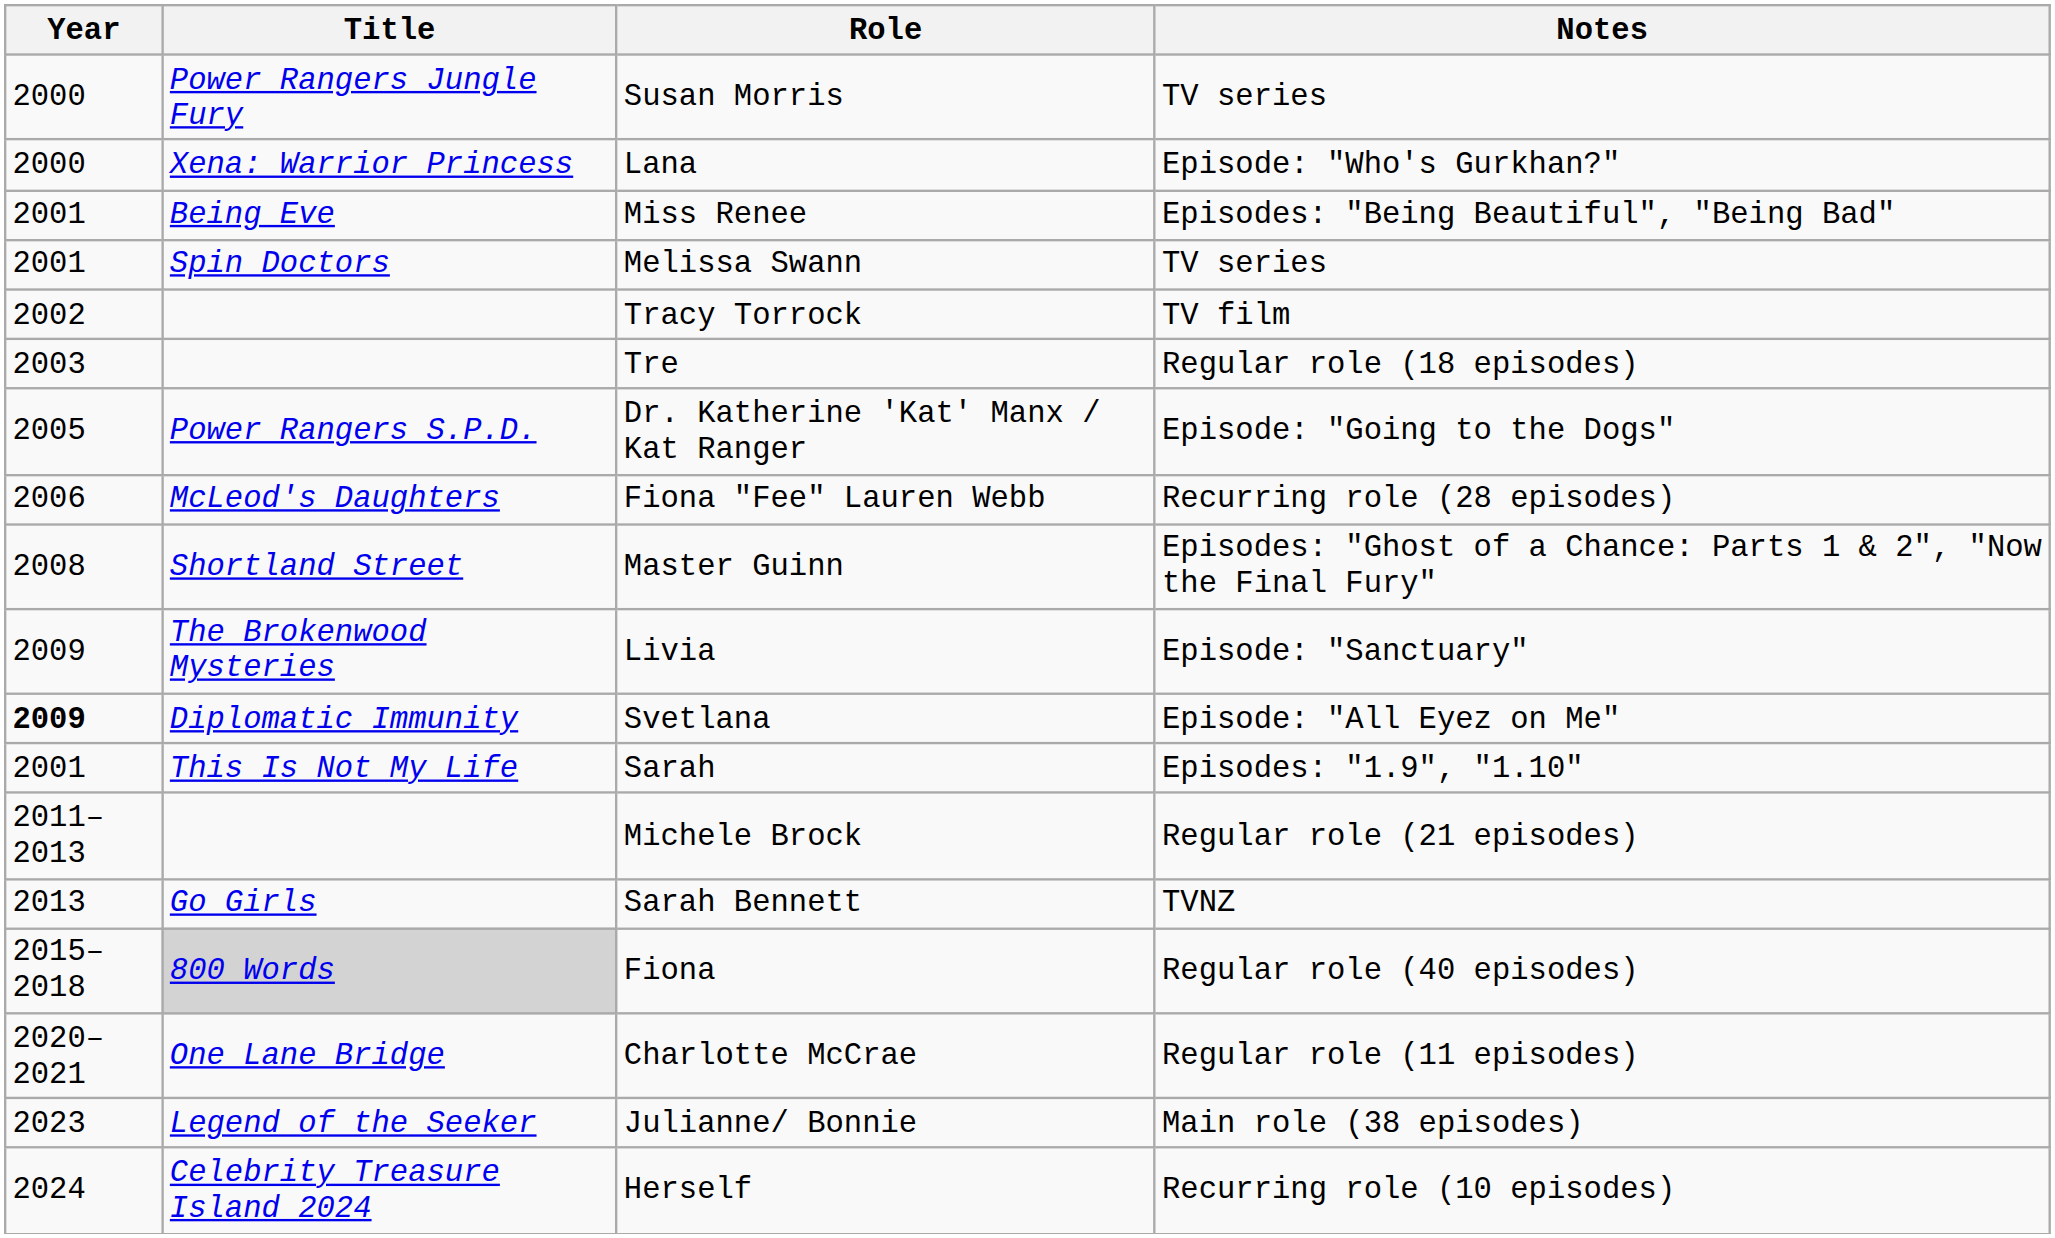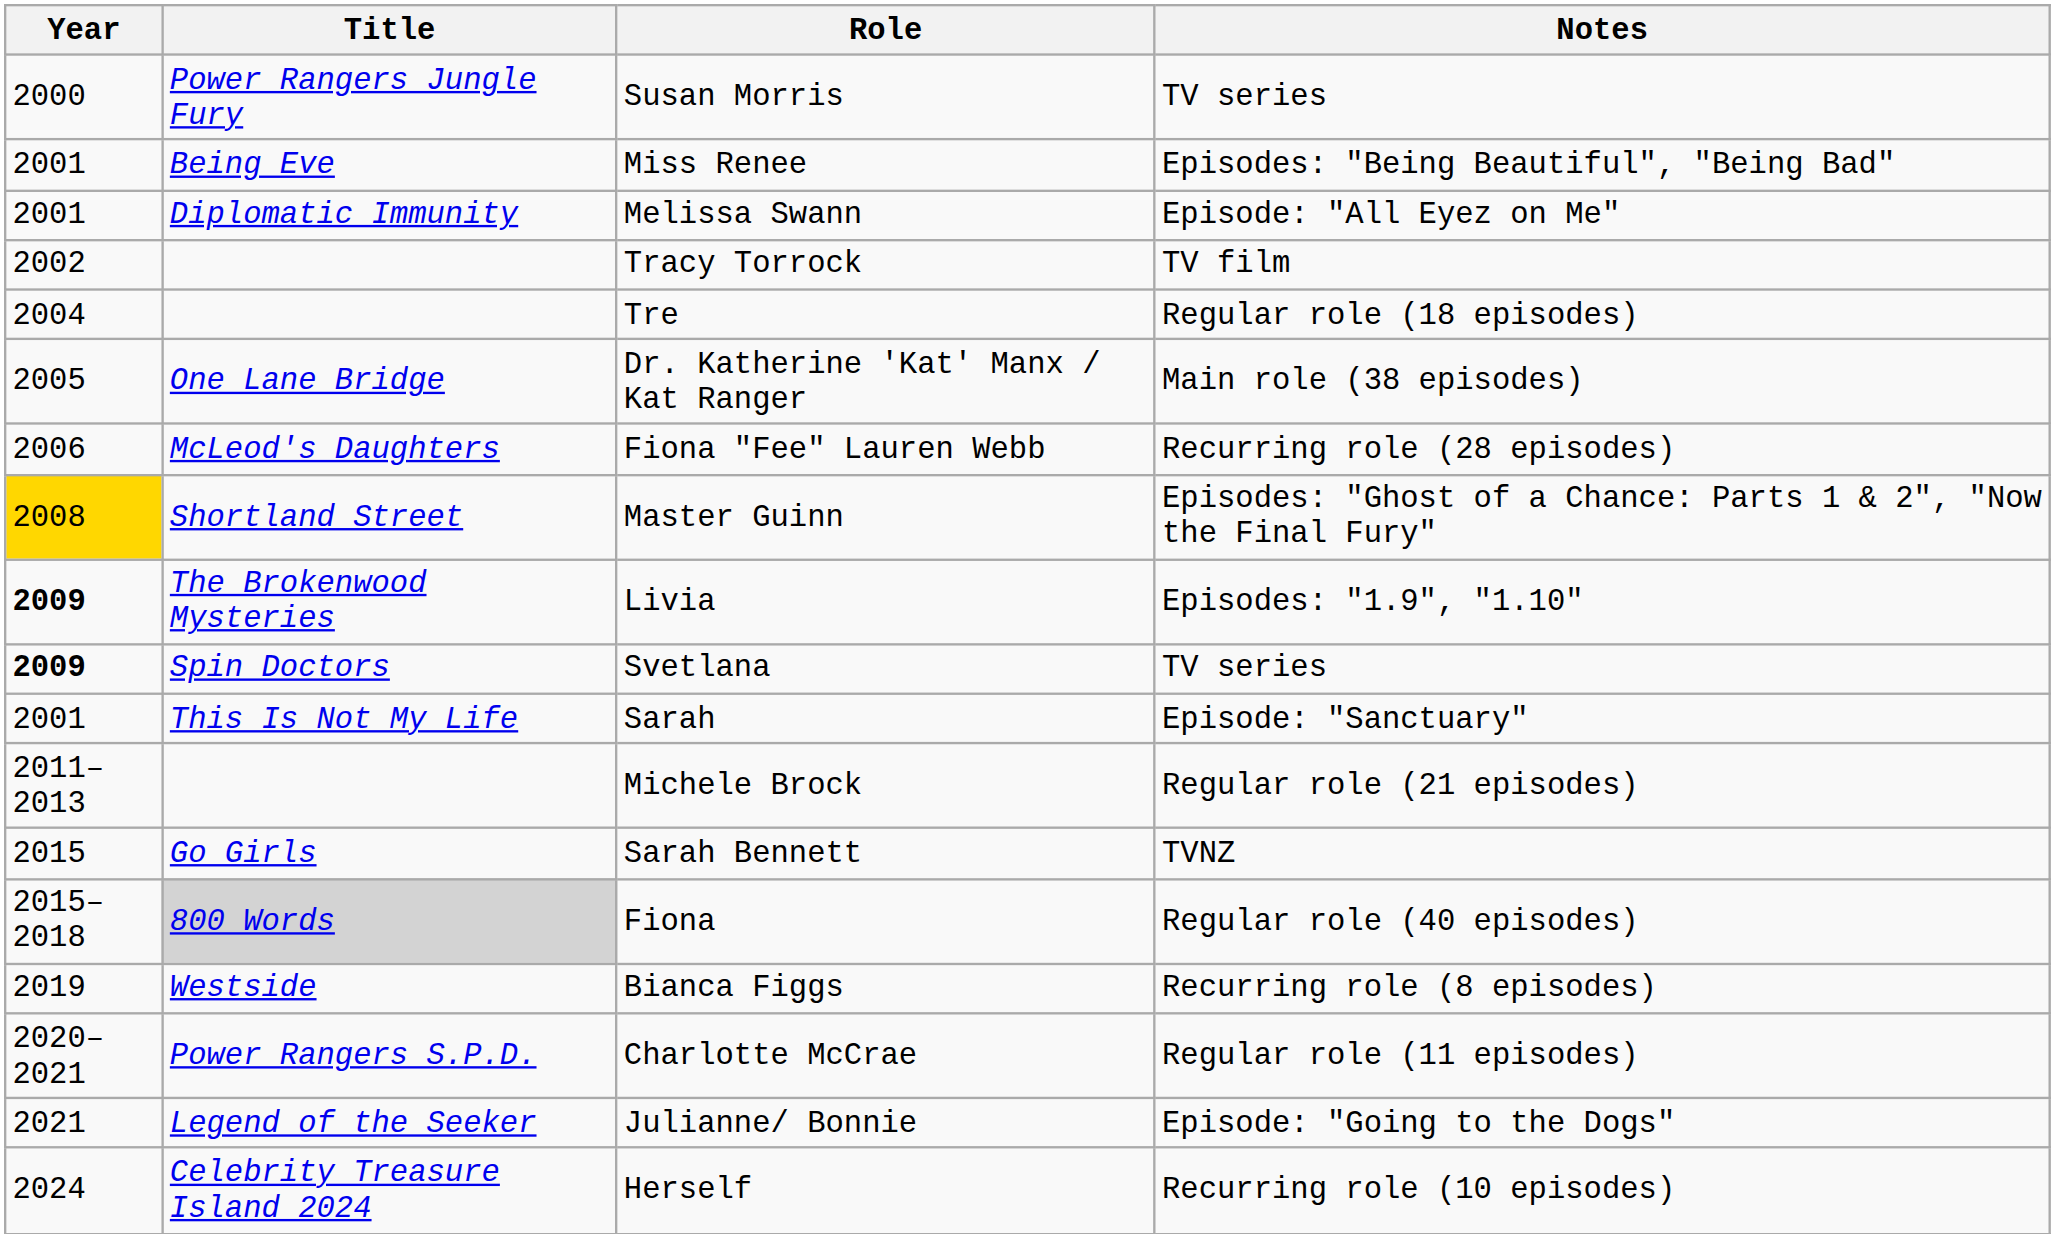 <table class="wikitable sortable">
 <tr>
 <th>Year</th>
 <th>Title</th>
 <th>Role</th>
 <th class="unsortable">Notes</th>
 </tr>
 <tr>
 <td>2000</td>
 <td><em><a href='#'>Power Rangers Jungle Fury</a></em></td>
 <td>Susan Morris</td>
 <td>TV series</td>
 </tr>
 <tr>
-<td>2000</td>
-<td><em><a href='#'>Xena: Warrior Princess</a></em></td>
-<td>Lana</td>
-<td>Episode: "Who's Gurkhan?"</td>
-</tr>
-<tr>
 <td>2001</td>
 <td><em><a href='#'>Being Eve</a></em></td>
 <td>Miss Renee</td>
 <td>Episodes: "Being Beautiful", "Being Bad"</td>
 </tr>
 <tr>
 <td>2001</td>
-<td><em><a href='#'>Spin Doctors</a></em></td>
+<td><em><a href='#'>Diplomatic Immunity</a></em></td>
 <td>Melissa Swann</td>
-<td>TV series</td>
+<td>Episode: "All Eyez on Me"</td>
 </tr>
 <tr>
 <td>2002</td>
 <td><em></em></td>
 <td>Tracy Torrock</td>
 <td>TV film</td>
 </tr>
 <tr>
-<td>2003</td>
+<td>2004</td>
 <td><em></em></td>
 <td>Tre</td>
 <td>Regular role (18 episodes)</td>
 </tr>
 <tr>
 <td>2005</td>
-<td><em><a href='#'>Power Rangers S.P.D.</a></em></td>
+<td><em><a href='#'>One Lane Bridge</a></em></td>
 <td>Dr. Katherine 'Kat' Manx / Kat Ranger</td>
-<td>Episode: "Going to the Dogs"</td>
+<td>Main role (38 episodes)</td>
 </tr>
 <tr>
 <td>2006</td>
 <td><em><a href='#'>McLeod's Daughters</a></em></td>
 <td>Fiona "Fee" Lauren Webb</td>
 <td>Recurring role (28 episodes)</td>
 </tr>
 <tr>
-<td>2008</td>
+<td style="background: gold;">2008</td>
 <td><em><a href='#'>Shortland Street</a></em></td>
 <td>Master Guinn</td>
 <td>Episodes: "Ghost of a Chance: Parts 1 & 2", "Now the Final Fury"</td>
 </tr>
 <tr>
-<td>2009</td>
+<td><strong>2009</strong></td>
 <td><em><a href='#'>The Brokenwood Mysteries</a></em></td>
 <td>Livia</td>
-<td>Episode: "Sanctuary"</td>
+<td>Episodes: "1.9", "1.10"</td>
 </tr>
 <tr>
 <td><strong>2009</strong></td>
-<td><em><a href='#'>Diplomatic Immunity</a></em></td>
+<td><em><a href='#'>Spin Doctors</a></em></td>
 <td>Svetlana</td>
-<td>Episode: "All Eyez on Me"</td>
+<td>TV series</td>
 </tr>
 <tr>
 <td>2001</td>
 <td><em><a href='#'>This Is Not My Life</a></em></td>
 <td>Sarah</td>
-<td>Episodes: "1.9", "1.10"</td>
+<td>Episode: "Sanctuary"</td>
 </tr>
 <tr>
 <td>2011–2013</td>
 <td><em></em></td>
 <td>Michele Brock</td>
 <td>Regular role (21 episodes)</td>
 </tr>
 <tr>
-<td>2013</td>
+<td>2015</td>
 <td><em><a href='#'>Go Girls</a></em></td>
 <td>Sarah Bennett</td>
 <td>TVNZ</td>
 </tr>
 <tr>
 <td>2015–2018</td>
 <td style="background: lightgrey;"><em><a href='#'>800 Words</a></em></td>
 <td>Fiona</td>
 <td>Regular role (40 episodes)</td>
 </tr>
 <tr>
+<td>2019</td>
+<td><em><a href='#'>Westside</a></em></td>
+<td>Bianca Figgs</td>
+<td>Recurring role (8 episodes)</td>
+</tr>
+<tr>
 <td>2020–2021</td>
-<td><em><a href='#'>One Lane Bridge</a></em></td>
+<td><em><a href='#'>Power Rangers S.P.D.</a></em></td>
 <td>Charlotte McCrae</td>
 <td>Regular role (11 episodes)</td>
 </tr>
 <tr>
-<td>2023</td>
+<td>2021</td>
 <td><em><a href='#'>Legend of the Seeker</a></em></td>
 <td>Julianne/ Bonnie</td>
-<td>Main role (38 episodes)</td>
+<td>Episode: "Going to the Dogs"</td>
 </tr>
 <tr>
 <td>2024</td>
 <td><em><a href='#'>Celebrity Treasure Island 2024</a></em></td>
 <td>Herself</td>
 <td>Recurring role (10 episodes)</td>
 </tr>
 <tr>
 </tr>
 </table>
